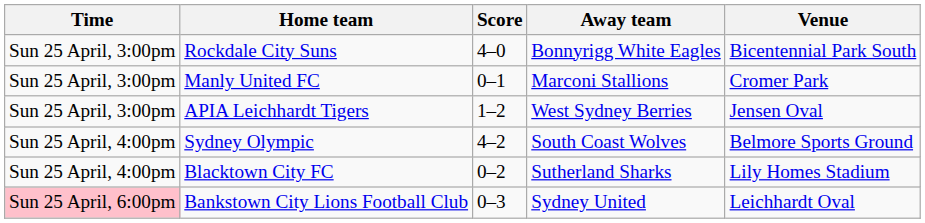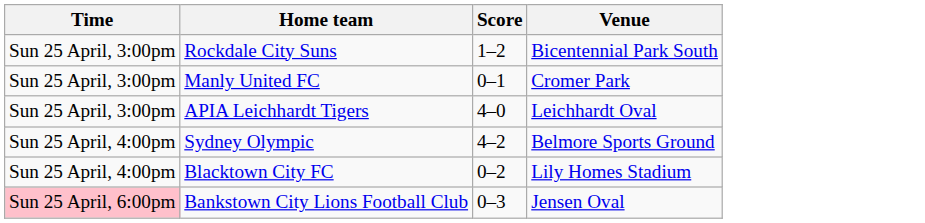 <table class="wikitable">
 <tr>
 <th>Time</th>
 <th>Home team</th>
 <th>Score</th>
-<th>Away team</th>
 <th>Venue</th>
 </tr>
 <tr>
 <td>Sun 25 April, 3:00pm</td>
 <td><a href='#'>Rockdale City Suns</a></td>
-<td>4–0</td>
-<td><a href='#'>Bonnyrigg White Eagles</a></td>
+<td>1–2</td>
 <td><a href='#'>Bicentennial Park South</a></td>
 </tr>
 <tr>
 <td>Sun 25 April, 3:00pm</td>
 <td><a href='#'>Manly United FC</a></td>
 <td>0–1</td>
-<td><a href='#'>Marconi Stallions</a></td>
 <td><a href='#'>Cromer Park</a></td>
 </tr>
 <tr>
 <td>Sun 25 April, 3:00pm</td>
 <td><a href='#'>APIA Leichhardt Tigers</a></td>
-<td>1–2</td>
-<td><a href='#'>West Sydney Berries</a></td>
-<td><a href='#'>Jensen Oval</a></td>
+<td>4–0</td>
+<td><a href='#'>Leichhardt Oval</a></td>
 </tr>
 <tr>
 <td>Sun 25 April, 4:00pm</td>
 <td><a href='#'>Sydney Olympic</a></td>
 <td>4–2</td>
-<td><a href='#'>South Coast Wolves</a></td>
 <td><a href='#'>Belmore Sports Ground</a></td>
 </tr>
 <tr>
 <td>Sun 25 April, 4:00pm</td>
 <td><a href='#'>Blacktown City FC</a></td>
 <td>0–2</td>
-<td><a href='#'>Sutherland Sharks</a></td>
 <td><a href='#'>Lily Homes Stadium</a></td>
 </tr>
 <tr>
 <td style="background: pink;">Sun 25 April, 6:00pm</td>
 <td><a href='#'>Bankstown City Lions Football Club</a></td>
 <td>0–3</td>
-<td><a href='#'>Sydney United</a></td>
-<td><a href='#'>Leichhardt Oval</a></td>
+<td><a href='#'>Jensen Oval</a></td>
 </tr>
 </table>
